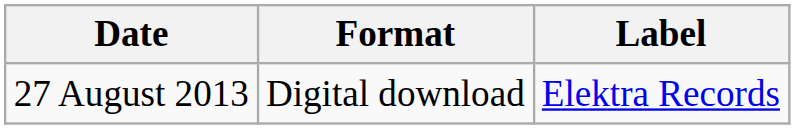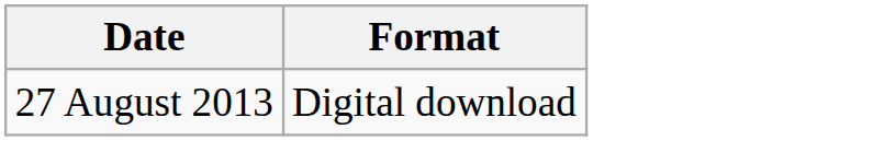 <table class=wikitable>
 <tr>
 <th>Date</th>
 <th>Format</th>
-<th>Label</th>
 </tr>
 <tr>
 <td>27 August 2013</td>
 <td>Digital download</td>
-<td><a href='#'>Elektra Records</a></td>
 </tr>
 </table>
